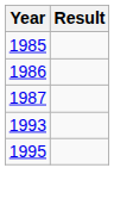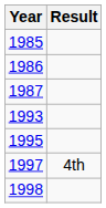 <table class="wikitable" style="text-align:center">
 <tr>
 <th>Year</th>
 <th>Result</th>
 </tr>
 <tr>
 <td><a href='#'>1985</a></td>
 <td></td>
 </tr>
 <tr>
 <td><a href='#'>1986</a></td>
 <td></td>
 </tr>
 <tr>
 <td><a href='#'>1987</a></td>
 <td></td>
 </tr>
 <tr>
 <td><a href='#'>1993</a></td>
 <td></td>
 </tr>
 <tr>
 <td><a href='#'>1995</a></td>
 <td></td>
 </tr>
+<tr>
+<td><a href='#'>1997</a></td>
+<td>4th</td>
+</tr>
+<tr>
+<td><a href='#'>1998</a></td>
+<td></td>
+</tr>
 </table>
